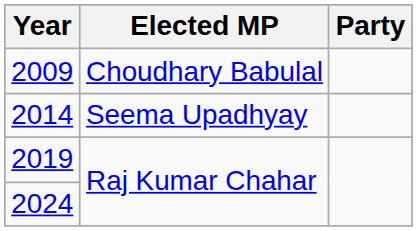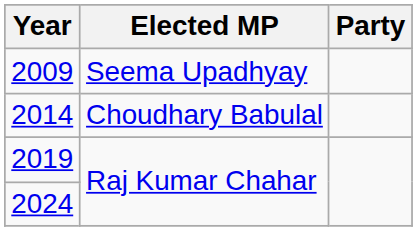 <table class="wikitable sortable">
 <tr>
 <th>Year</th>
 <th>Elected MP</th>
 <th colspan="2">Party</th>
 </tr>
 <tr>
 <td><a href='#'>2009</a></td>
-<td><a href='#'>Choudhary Babulal</a></td>
+<td><a href='#'>Seema Upadhyay</a></td>
 <td></td>
 </tr>
 <tr>
 <td><a href='#'>2014</a></td>
-<td><a href='#'>Seema Upadhyay</a></td>
+<td><a href='#'>Choudhary Babulal</a></td>
 <td></td>
 </tr>
 <tr>
 <td><a href='#'>2019</a></td>
 <td rowspan="2"><a href='#'>Raj Kumar Chahar</a></td>
 </tr>
 <tr>
 <td><a href='#'>2024</a></td>
 </tr>
 </table>
